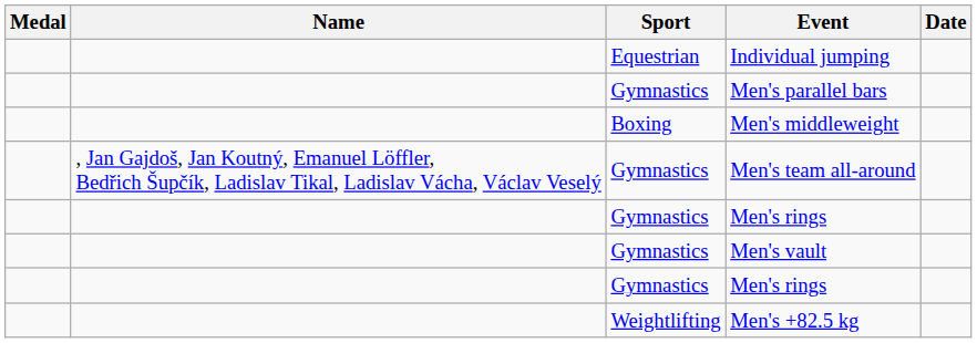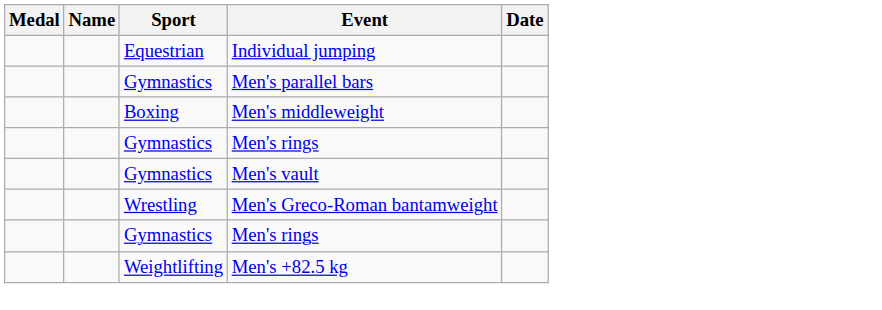 <table class="wikitable sortable" style="font-size:95%">
 <tr>
 <th>Medal</th>
 <th>Name</th>
 <th>Sport</th>
 <th>Event</th>
 <th>Date</th>
 </tr>
 <tr>
 <td></td>
 <td></td>
 <td><a href='#'>Equestrian</a></td>
 <td><a href='#'>Individual jumping</a></td>
 <td></td>
 </tr>
 <tr>
 <td></td>
 <td></td>
 <td><a href='#'>Gymnastics</a></td>
 <td><a href='#'>Men's parallel bars</a></td>
 <td></td>
 </tr>
 <tr>
 <td></td>
 <td></td>
 <td><a href='#'>Boxing</a></td>
 <td><a href='#'>Men's middleweight</a></td>
 <td></td>
 </tr>
 <tr>
 <td></td>
-<td>, <a href='#'>Jan Gajdoš</a>, <a href='#'>Jan Koutný</a>, <a href='#'>Emanuel Löffler</a>,<br><a href='#'>Bedřich Šupčík</a>, <a href='#'>Ladislav Tikal</a>, <a href='#'>Ladislav Vácha</a>, <a href='#'>Václav Veselý</a></td>
-<td><a href='#'>Gymnastics</a></td>
-<td><a href='#'>Men's team all-around</a></td>
-<td></td>
-</tr>
-<tr>
-<td></td>
 <td></td>
 <td><a href='#'>Gymnastics</a></td>
 <td><a href='#'>Men's rings</a></td>
 <td></td>
 </tr>
 <tr>
 <td></td>
 <td></td>
 <td><a href='#'>Gymnastics</a></td>
 <td><a href='#'>Men's vault</a></td>
+<td></td>
+</tr>
+<tr>
+<td></td>
+<td></td>
+<td><a href='#'>Wrestling</a></td>
+<td><a href='#'>Men's Greco-Roman bantamweight</a></td>
 <td></td>
 </tr>
 <tr>
 <td></td>
 <td></td>
 <td><a href='#'>Gymnastics</a></td>
 <td><a href='#'>Men's rings</a></td>
 <td></td>
 </tr>
 <tr>
 <td></td>
 <td></td>
 <td><a href='#'>Weightlifting</a></td>
 <td><a href='#'>Men's +82.5 kg</a></td>
 <td></td>
 </tr>
 </table>
